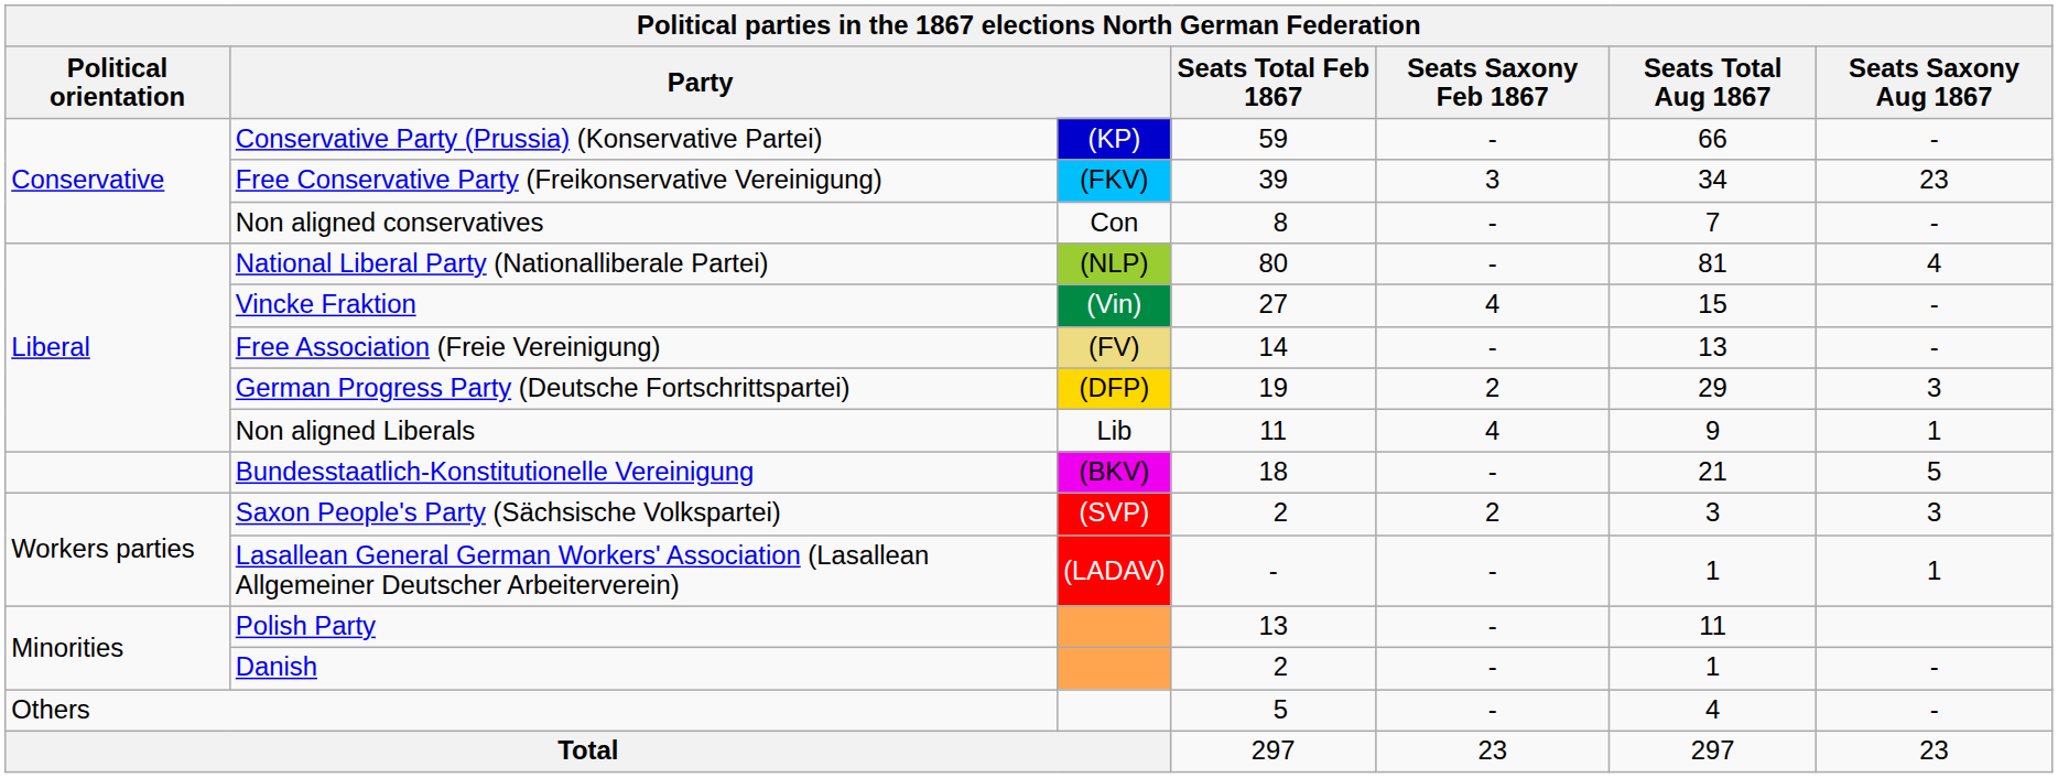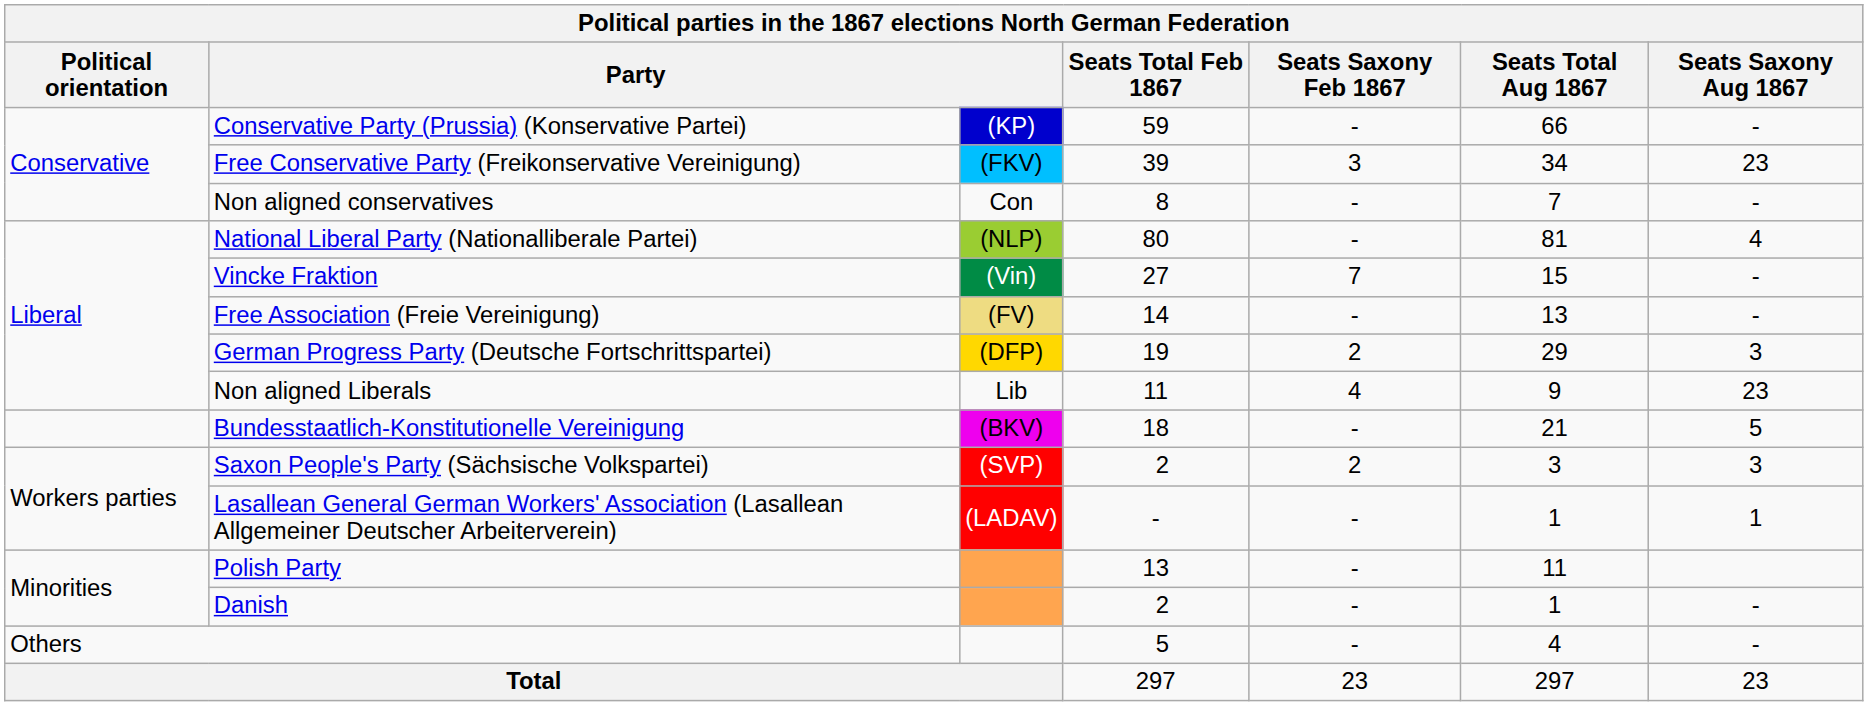 <table class="wikitable">
 <tr>
 <th colspan="8">Political parties in the 1867 elections North German Federation</th>
 </tr>
 <tr>
 <th colspan="2">Political orientation</th>
 <th colspan="2">Party</th>
 <th>Seats Total  Feb 1867</th>
 <th>Seats Saxony  Feb 1867</th>
 <th>Seats Total  Aug 1867</th>
 <th>Seats Saxony  Aug 1867</th>
 </tr>
 <tr>
 <td rowspan="3" colspan="2"><a href='#'>Conservative</a></td>
 <td><a href='#'>Conservative Party (Prussia)</a> (Konservative Partei)</td>
 <td style="background-color:#0000CD; width:50px; color:white" align="center">(KP)</td>
 <td align="center">59</td>
 <td align="center">-</td>
 <td align="center">66</td>
 <td align="center">-</td>
 </tr>
 <tr>
 <td><a href='#'>Free Conservative Party</a> (Freikonservative Vereinigung)</td>
 <td style="background-color:#00BFFF; width:20px" align="center">(FKV)</td>
 <td align="center">39</td>
 <td align="center">3</td>
 <td align="center">34</td>
 <td align="center">23</td>
 </tr>
 <tr>
 <td>Non aligned conservatives</td>
 <td align="center">Con</td>
 <td align="center">  8</td>
 <td align="center">-</td>
 <td align="center">7</td>
 <td align="center">-</td>
 </tr>
 <tr>
 <td rowspan="5" colspan="2"><a href='#'>Liberal</a></td>
 <td><a href='#'>National Liberal Party</a> (Nationalliberale Partei)</td>
 <td style="background-color:#9ACD32; width:20px" align="center">(NLP)</td>
 <td align="center">80</td>
 <td align="center">-</td>
 <td align="center">81</td>
 <td align="center">4</td>
 </tr>
 <tr>
 <td><a href='#'>Vincke Fraktion</a></td>
 <td style="background-color:#008B45; width:20px; color:white" align="center">(Vin)</td>
 <td align="center">27</td>
-<td align="center">4</td>
+<td align="center">7</td>
 <td align="center">15</td>
 <td align="center">-</td>
 </tr>
 <tr>
 <td><a href='#'>Free Association</a>  (Freie Vereinigung)</td>
 <td style="background-color:#EEDC82; width:20px" align="center">(FV)</td>
 <td align="center">14</td>
 <td align="center">-</td>
 <td align="center">13</td>
 <td align="center">-</td>
 </tr>
 <tr>
 <td><a href='#'>German Progress Party</a> (Deutsche Fortschrittspartei)</td>
 <td style="background-color:#FFD800; width:20px" align="center">(DFP)</td>
 <td align="center">19</td>
 <td align="center">2</td>
 <td align="center">29</td>
 <td align="center">3</td>
 </tr>
 <tr>
 <td>Non aligned Liberals</td>
 <td align="center">Lib</td>
 <td align="center">11</td>
 <td align="center">4</td>
 <td align="center">9</td>
-<td align="center">1</td>
+<td align="center">23</td>
 </tr>
 <tr>
 <td colspan="2"></td>
 <td><a href='#'>Bundesstaatlich-Konstitutionelle Vereinigung</a></td>
 <td style="background-color:#EE00EE; width:20px" align="center">(BKV)</td>
 <td align="center">18</td>
 <td align="center">-</td>
 <td align="center">21</td>
 <td align="center">5</td>
 </tr>
 <tr>
 <td rowspan="2"  colspan="2">Workers parties</td>
 <td><a href='#'>Saxon People's Party</a> (Sächsische Volkspartei)</td>
 <td style="background-color:#FF0000; width:20px; color:white" align="center">(SVP)</td>
 <td align="center">  2</td>
 <td align="center">2</td>
 <td align="center">3</td>
 <td align="center">3</td>
 </tr>
 <tr>
 <td><a href='#'>Lasallean General German Workers' Association</a> (Lasallean Allgemeiner Deutscher Arbeiterverein)</td>
 <td style="background-color:#FF0000; width:20px; color:white" align="center">(LADAV)</td>
 <td align="center">-</td>
 <td align="center">-</td>
 <td align="center">1</td>
 <td align="center">1</td>
 </tr>
 <tr>
 <td rowspan="2" colspan="2">Minorities</td>
 <td><a href='#'>Polish Party</a></td>
 <td style="background-color:#FFA54F; width:20px"></td>
 <td align="center">13</td>
 <td align="center">-</td>
 <td align="center">11</td>
 <td align="center"></td>
 </tr>
 <tr>
 <td><a href='#'>Danish</a></td>
 <td style="background-color:#FFA54F; width:20px"></td>
 <td align="center">  2</td>
 <td align="center">-</td>
 <td align="center">1</td>
 <td align="center">-</td>
 </tr>
 <tr>
 <td colspan="3">Others</td>
 <td></td>
 <td align="center">  5</td>
 <td align="center">-</td>
 <td align="center">4</td>
 <td align="center">-</td>
 </tr>
 <tr>
 <th colspan="4" align="left">Total</th>
 <td align="center">297</td>
 <td align="center">23</td>
 <td align="center">297</td>
 <td align="center">23</td>
 </tr>
 </table>
